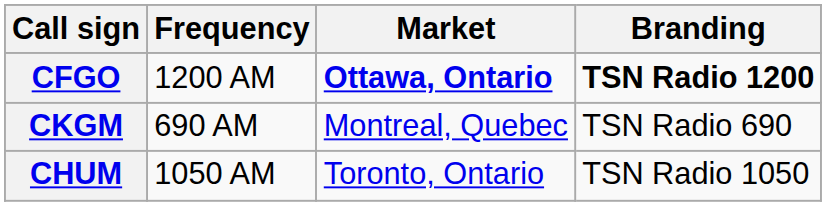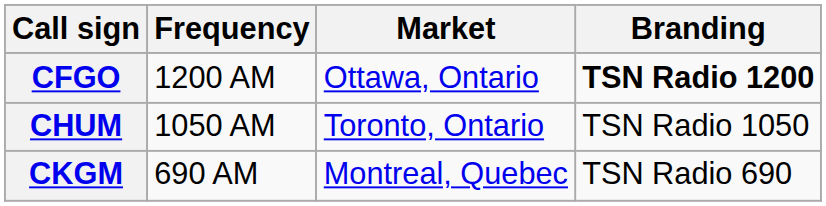 <table class="wikitable sortable">
 <tr>
 <th>Call sign</th>
 <th>Frequency</th>
 <th>Market</th>
 <th>Branding</th>
 </tr>
 <tr>
 <th><a href='#'>CFGO</a></th>
 <td>1200 AM</td>
-<td><strong><a href='#'>Ottawa, Ontario</a></strong></td>
+<td><a href='#'>Ottawa, Ontario</a></td>
 <td><strong>TSN Radio 1200</strong></td>
+</tr>
+<tr>
+<th><a href='#'>CHUM</a></th>
+<td>1050 AM</td>
+<td><a href='#'>Toronto, Ontario</a></td>
+<td>TSN Radio 1050</td>
 </tr>
 <tr>
 <th><a href='#'>CKGM</a></th>
 <td>690 AM</td>
 <td><a href='#'>Montreal, Quebec</a></td>
 <td>TSN Radio 690</td>
 </tr>
-<tr>
-<th><a href='#'>CHUM</a></th>
-<td>1050 AM</td>
-<td><a href='#'>Toronto, Ontario</a></td>
-<td>TSN Radio 1050</td>
-</tr>
 </table>
